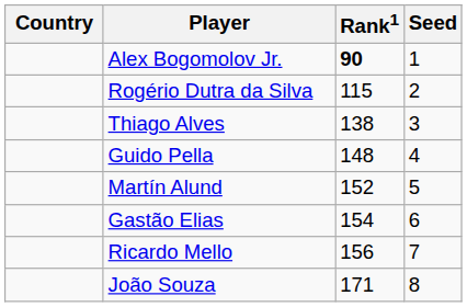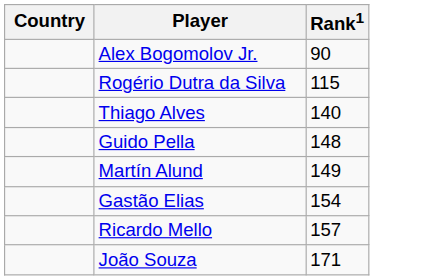 <table class="sortable wikitable">
 <tr>
 <th width="70">Country</th>
 <th width="175">Player</th>
 <th>Rank<sup>1</sup></th>
-<th>Seed</th>
 </tr>
 <tr>
 <td></td>
 <td><a href='#'>Alex Bogomolov Jr.</a></td>
-<td><strong>90</strong></td>
-<td>1</td>
+<td>90</td>
 </tr>
 <tr>
 <td></td>
 <td><a href='#'>Rogério Dutra da Silva</a></td>
 <td>115</td>
-<td>2</td>
 </tr>
 <tr>
 <td></td>
 <td><a href='#'>Thiago Alves</a></td>
-<td>138</td>
-<td>3</td>
+<td>140</td>
 </tr>
 <tr>
 <td></td>
 <td><a href='#'>Guido Pella</a></td>
 <td>148</td>
-<td>4</td>
 </tr>
 <tr>
 <td></td>
 <td><a href='#'>Martín Alund</a></td>
-<td>152</td>
-<td>5</td>
+<td>149</td>
 </tr>
 <tr>
 <td></td>
 <td><a href='#'>Gastão Elias</a></td>
 <td>154</td>
-<td>6</td>
 </tr>
 <tr>
 <td></td>
 <td><a href='#'>Ricardo Mello</a></td>
-<td>156</td>
-<td>7</td>
+<td>157</td>
 </tr>
 <tr>
 <td></td>
 <td><a href='#'>João Souza</a></td>
 <td>171</td>
-<td>8</td>
 </tr>
 </table>
